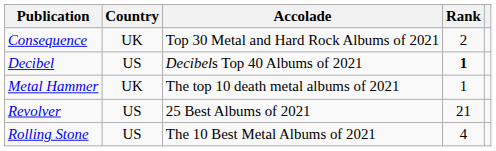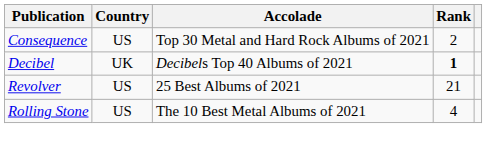 <table class="wikitable sortable">
 <tr>
 <th>Publication</th>
 <th>Country</th>
 <th>Accolade</th>
 <th>Rank</th>
 <th class="unsortable"></th>
 </tr>
 <tr>
 <td><em><a href='#'>Consequence</a></em></td>
-<td style="text-align: center;">UK</td>
+<td style="text-align: center;">US</td>
 <td>Top 30 Metal and Hard Rock Albums of 2021</td>
 <td style="text-align: center;">2</td>
 <td style="text-align: center;"></td>
 </tr>
 <tr>
 <td><em><a href='#'>Decibel</a></em></td>
-<td style="text-align: center;">US</td>
+<td style="text-align: center;">UK</td>
 <td><em>Decibel</em>s Top 40 Albums of 2021</td>
 <td style="text-align: center;"><strong>1</strong></td>
-<td style="text-align: center;"></td>
-</tr>
-<tr>
-<td><em><a href='#'>Metal Hammer</a></em></td>
-<td style="text-align: center;">UK</td>
-<td>The top 10 death metal albums of 2021</td>
-<td style="text-align: center;">1</td>
 <td style="text-align: center;"></td>
 </tr>
 <tr>
 <td><em><a href='#'>Revolver</a></em></td>
 <td style="text-align: center;">US</td>
 <td>25 Best Albums of 2021</td>
 <td style="text-align: center;">21</td>
 <td style="text-align: center;"></td>
 </tr>
 <tr>
 <td><em> <a href='#'>Rolling Stone</a></em></td>
 <td style="text-align: center;">US</td>
 <td>The 10 Best Metal Albums of 2021</td>
 <td style="text-align: center;">4</td>
 <td style="text-align: center;"></td>
 </tr>
 </table>
